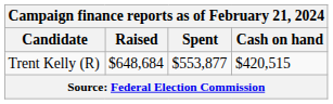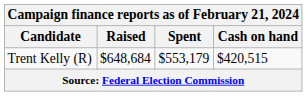 <table class="wikitable sortable">
 <tr>
 <th colspan=4>Campaign finance reports as of February 21, 2024</th>
 </tr>
 <tr style="text-align:center;">
 <th>Candidate</th>
 <th>Raised</th>
 <th>Spent</th>
 <th>Cash on hand</th>
 </tr>
 <tr>
 <td>Trent Kelly (R)</td>
 <td>$648,684</td>
-<td>$553,877</td>
+<td>$553,179</td>
 <td>$420,515</td>
 </tr>
 <tr>
 <th colspan="4"><small>Source: <a href='#'>Federal Election Commission</a></small></th>
 </tr>
 </table>
